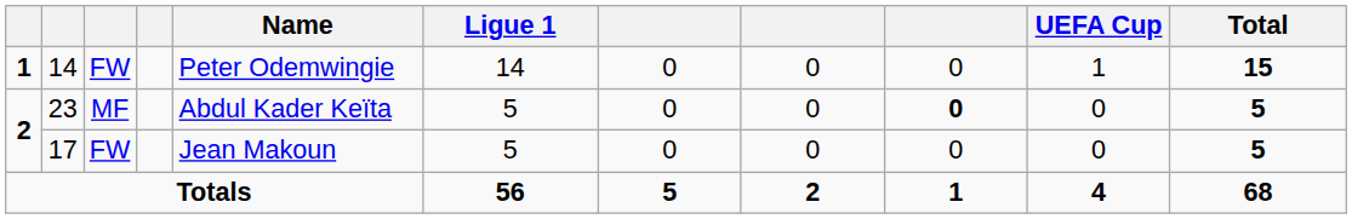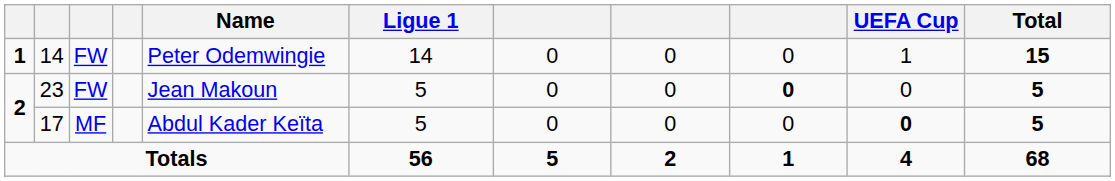 <table class="wikitable" style="text-align:center">
 <tr>
 <th width=15></th>
 <th width=15></th>
 <th width=15></th>
 <th width=15></th>
 <th width=145>Name</th>
 <th width=100><a href='#'>Ligue 1</a></th>
 <th width=80></th>
 <th width=80></th>
 <th width=80></th>
 <th width=80><a href='#'>UEFA Cup</a></th>
 <th width=100>Total</th>
 </tr>
 <tr>
 <td><strong>1</strong></td>
 <td>14</td>
 <td><a href='#'>FW</a></td>
 <td></td>
 <td align=left><a href='#'>Peter Odemwingie</a></td>
 <td>14</td>
 <td>0</td>
 <td>0</td>
 <td>0</td>
 <td>1</td>
 <td><strong>15</strong></td>
 </tr>
 <tr>
 <td rowspan=2><strong>2</strong></td>
 <td>23</td>
-<td><a href='#'>MF</a></td>
+<td><a href='#'>FW</a></td>
 <td></td>
-<td align=left><a href='#'>Abdul Kader Keïta</a></td>
+<td align=left><a href='#'>Jean Makoun</a></td>
 <td>5</td>
 <td>0</td>
 <td>0</td>
 <td><strong>0</strong></td>
 <td>0</td>
 <td><strong>5</strong></td>
 </tr>
 <tr>
 <td>17</td>
-<td><a href='#'>FW</a></td>
+<td><a href='#'>MF</a></td>
 <td></td>
-<td align=left><a href='#'>Jean Makoun</a></td>
+<td align=left><a href='#'>Abdul Kader Keïta</a></td>
 <td>5</td>
 <td>0</td>
 <td>0</td>
 <td>0</td>
-<td>0</td>
+<td><strong>0</strong></td>
 <td><strong>5</strong></td>
 </tr>
 <tr>
 <td colspan=5><strong>Totals</strong></td>
 <td><strong>56</strong></td>
 <td><strong>5</strong></td>
 <td><strong>2</strong></td>
 <td><strong>1</strong></td>
 <td><strong>4</strong></td>
 <td><strong>68</strong></td>
 </tr>
 </table>
